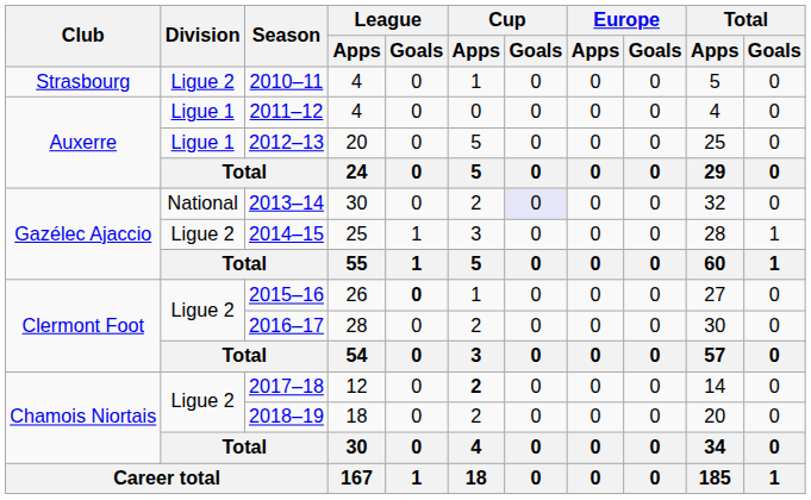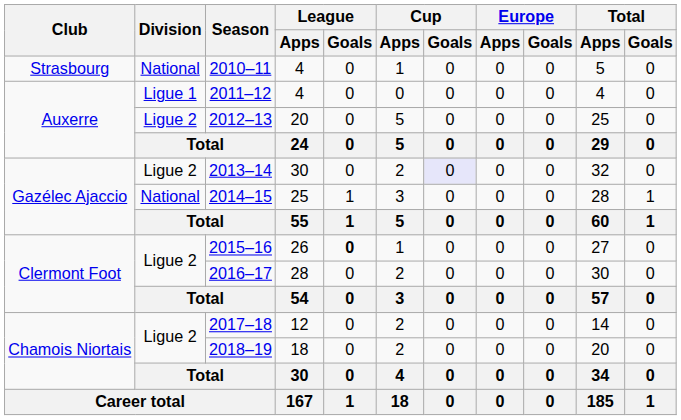 <table class="wikitable" style="text-align: center">
 <tr>
 <th rowspan="2">Club</th>
 <th rowspan="2">Division</th>
 <th rowspan="2">Season</th>
 <th colspan="2">League</th>
 <th colspan="2">Cup</th>
 <th colspan="2"><a href='#'>Europe</a></th>
 <th colspan="2">Total</th>
 </tr>
 <tr>
 <th>Apps</th>
 <th>Goals</th>
 <th>Apps</th>
 <th>Goals</th>
 <th>Apps</th>
 <th>Goals</th>
 <th>Apps</th>
 <th>Goals</th>
 </tr>
 <tr>
 <td><a href='#'>Strasbourg</a></td>
-<td><a href='#'>Ligue 2</a></td>
+<td><a href='#'>National</a></td>
 <td><a href='#'>2010–11</a></td>
 <td>4</td>
 <td>0</td>
 <td>1</td>
 <td>0</td>
 <td>0</td>
 <td>0</td>
 <td>5</td>
 <td>0</td>
 </tr>
 <tr>
 <td rowspan="3"><a href='#'>Auxerre</a></td>
 <td><a href='#'>Ligue 1</a></td>
 <td><a href='#'>2011–12</a></td>
 <td>4</td>
 <td>0</td>
 <td>0</td>
 <td>0</td>
 <td>0</td>
 <td>0</td>
 <td>4</td>
 <td>0</td>
 </tr>
 <tr>
-<td><a href='#'>Ligue 1</a></td>
+<td><a href='#'>Ligue 2</a></td>
 <td><a href='#'>2012–13</a></td>
 <td>20</td>
 <td>0</td>
 <td>5</td>
 <td>0</td>
 <td>0</td>
 <td>0</td>
 <td>25</td>
 <td>0</td>
 </tr>
 <tr>
 <th colspan="2">Total</th>
 <th>24</th>
 <th>0</th>
 <th>5</th>
 <th>0</th>
 <th>0</th>
 <th>0</th>
 <th>29</th>
 <th>0</th>
 </tr>
 <tr>
 <td rowspan="3"><a href='#'>Gazélec Ajaccio</a></td>
-<td>National</td>
+<td>Ligue 2</td>
 <td><a href='#'>2013–14</a></td>
 <td>30</td>
 <td>0</td>
 <td>2</td>
 <td style="background: lavender;">0</td>
 <td>0</td>
 <td>0</td>
 <td>32</td>
 <td>0</td>
 </tr>
 <tr>
-<td>Ligue 2</td>
+<td><a href='#'>National</a></td>
 <td><a href='#'>2014–15</a></td>
 <td>25</td>
 <td>1</td>
 <td>3</td>
 <td>0</td>
 <td>0</td>
 <td>0</td>
 <td>28</td>
 <td>1</td>
 </tr>
 <tr>
 <th colspan="2">Total</th>
 <th>55</th>
 <th>1</th>
 <th>5</th>
 <th>0</th>
 <th>0</th>
 <th>0</th>
 <th>60</th>
 <th>1</th>
 </tr>
 <tr>
 <td rowspan="3"><a href='#'>Clermont Foot</a></td>
 <td rowspan="2">Ligue 2</td>
 <td><a href='#'>2015–16</a></td>
 <td>26</td>
 <td><strong>0</strong></td>
 <td>1</td>
 <td>0</td>
 <td>0</td>
 <td>0</td>
 <td>27</td>
 <td>0</td>
 </tr>
 <tr>
 <td><a href='#'>2016–17</a></td>
 <td>28</td>
 <td>0</td>
 <td>2</td>
 <td>0</td>
 <td>0</td>
 <td>0</td>
 <td>30</td>
 <td>0</td>
 </tr>
 <tr>
 <th colspan="2">Total</th>
 <th>54</th>
 <th>0</th>
 <th>3</th>
 <th>0</th>
 <th>0</th>
 <th>0</th>
 <th>57</th>
 <th>0</th>
 </tr>
 <tr>
 <td rowspan="3"><a href='#'>Chamois Niortais</a></td>
 <td rowspan="2">Ligue 2</td>
 <td><a href='#'>2017–18</a></td>
 <td>12</td>
 <td>0</td>
-<td><strong>2</strong></td>
+<td>2</td>
 <td>0</td>
 <td>0</td>
 <td>0</td>
 <td>14</td>
 <td>0</td>
 </tr>
 <tr>
 <td><a href='#'>2018–19</a></td>
 <td>18</td>
 <td>0</td>
 <td>2</td>
 <td>0</td>
 <td>0</td>
 <td>0</td>
 <td>20</td>
 <td>0</td>
 </tr>
 <tr>
 <th colspan="2">Total</th>
 <th>30</th>
 <th>0</th>
 <th>4</th>
 <th>0</th>
 <th>0</th>
 <th>0</th>
 <th>34</th>
 <th>0</th>
 </tr>
 <tr>
 <th colspan="3">Career total</th>
 <th>167</th>
 <th>1</th>
 <th>18</th>
 <th>0</th>
 <th>0</th>
 <th>0</th>
 <th>185</th>
 <th>1</th>
 </tr>
 </table>
